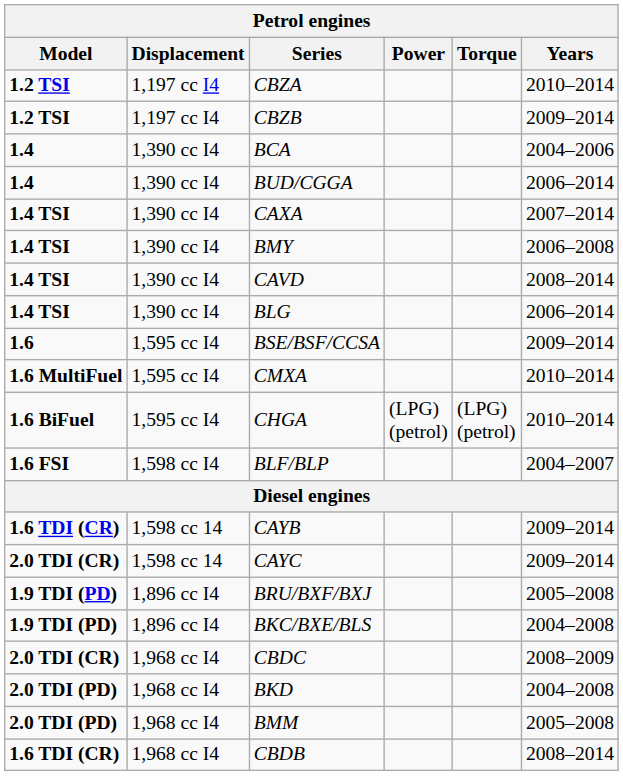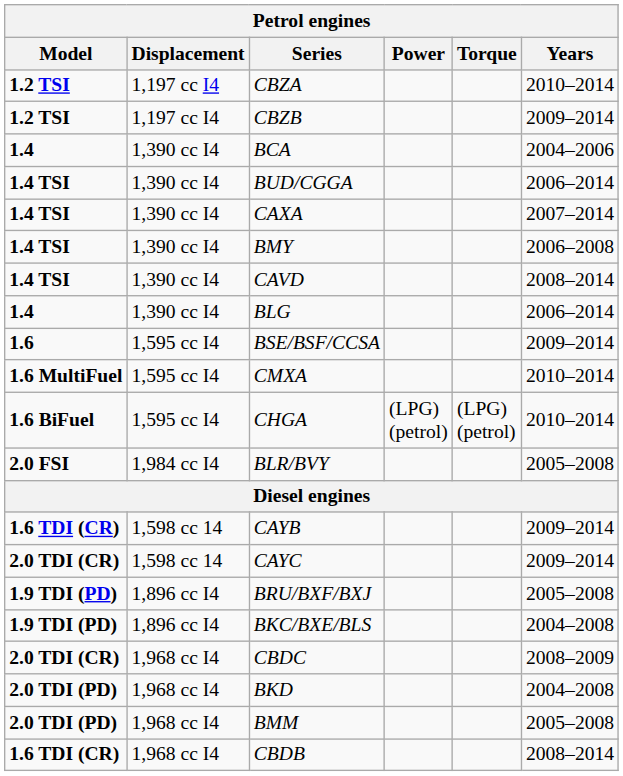 <table class="wikitable" style="text-align:left; font-size:90%;">
 <tr>
 <th colspan="6">Petrol engines</th>
 </tr>
 <tr>
 <th>Model</th>
 <th>Displacement</th>
 <th>Series</th>
 <th>Power</th>
 <th>Torque</th>
 <th>Years</th>
 </tr>
 <tr>
 <td><strong>1.2 <a href='#'>TSI</a></strong></td>
 <td>1,197 cc <a href='#'>I4</a></td>
 <td><em>CBZA</em></td>
 <td></td>
 <td></td>
 <td>2010–2014</td>
 </tr>
 <tr>
 <td><strong>1.2 TSI</strong></td>
 <td>1,197 cc I4</td>
 <td><em>CBZB</em></td>
 <td></td>
 <td></td>
 <td>2009–2014</td>
 </tr>
 <tr>
 <td><strong>1.4</strong></td>
 <td>1,390 cc I4</td>
 <td><em>BCA</em></td>
 <td></td>
 <td></td>
 <td>2004–2006</td>
 </tr>
 <tr>
-<td><strong>1.4</strong></td>
+<td><strong>1.4 TSI</strong></td>
 <td>1,390 cc I4</td>
 <td><em>BUD/CGGA</em></td>
 <td></td>
 <td></td>
 <td>2006–2014</td>
 </tr>
 <tr>
 <td><strong>1.4 TSI</strong></td>
 <td>1,390 cc I4</td>
 <td><em>CAXA</em></td>
 <td></td>
 <td></td>
 <td>2007–2014</td>
 </tr>
 <tr>
 <td><strong>1.4 TSI</strong></td>
 <td>1,390 cc I4</td>
 <td><em>BMY</em></td>
 <td></td>
 <td></td>
 <td>2006–2008</td>
 </tr>
 <tr>
 <td><strong>1.4 TSI</strong></td>
 <td>1,390 cc I4</td>
 <td><em>CAVD</em></td>
 <td></td>
 <td></td>
 <td>2008–2014</td>
 </tr>
 <tr>
-<td><strong>1.4 TSI</strong></td>
+<td><strong>1.4</strong></td>
 <td>1,390 cc I4</td>
 <td><em>BLG</em></td>
 <td></td>
 <td></td>
 <td>2006–2014</td>
 </tr>
 <tr>
 <td><strong>1.6</strong></td>
 <td>1,595 cc I4</td>
 <td><em>BSE/BSF/CCSA</em></td>
 <td></td>
 <td></td>
 <td>2009–2014</td>
 </tr>
 <tr>
 <td><strong>1.6 MultiFuel</strong></td>
 <td>1,595 cc I4</td>
 <td><em>CMXA</em></td>
 <td></td>
 <td></td>
 <td>2010–2014</td>
 </tr>
 <tr>
 <td><strong>1.6 BiFuel</strong></td>
 <td>1,595 cc I4</td>
 <td><em>CHGA</em></td>
 <td> (LPG)<br> (petrol)</td>
 <td> (LPG)<br> (petrol)</td>
 <td>2010–2014</td>
 </tr>
 <tr>
-<td><strong>1.6 FSI</strong></td>
-<td>1,598 cc I4</td>
-<td><em>BLF/BLP</em></td>
+<td><strong>2.0 FSI</strong></td>
+<td>1,984 cc I4</td>
+<td><em>BLR/BVY</em></td>
 <td></td>
 <td></td>
-<td>2004–2007</td>
+<td>2005–2008</td>
 </tr>
 <tr>
 <th colspan="6">Diesel engines</th>
 </tr>
 <tr>
 <td><strong>1.6 <a href='#'>TDI</a> (<a href='#'>CR</a>)</strong></td>
 <td>1,598 cc 14</td>
 <td><em>CAYB</em></td>
 <td></td>
 <td></td>
 <td>2009–2014</td>
 </tr>
 <tr>
 <td><strong>2.0 TDI (CR)</strong></td>
 <td>1,598 cc 14</td>
 <td><em>CAYC</em></td>
 <td></td>
 <td></td>
 <td>2009–2014</td>
 </tr>
 <tr>
 <td><strong>1.9 TDI (<a href='#'>PD</a>)</strong></td>
 <td>1,896 cc I4</td>
 <td><em>BRU/BXF/BXJ</em></td>
 <td></td>
 <td></td>
 <td>2005–2008</td>
 </tr>
 <tr>
 <td><strong>1.9 TDI (PD)</strong></td>
 <td>1,896 cc I4</td>
 <td><em>BKC/BXE/BLS</em></td>
 <td></td>
 <td></td>
 <td>2004–2008</td>
 </tr>
 <tr>
 <td><strong>2.0 TDI (CR)</strong></td>
 <td>1,968 cc I4</td>
 <td><em>CBDC</em></td>
 <td></td>
 <td></td>
 <td>2008–2009</td>
 </tr>
 <tr>
 <td><strong>2.0 TDI (PD)</strong></td>
 <td>1,968 cc I4</td>
 <td><em>BKD</em></td>
 <td></td>
 <td></td>
 <td>2004–2008</td>
 </tr>
 <tr>
 <td><strong>2.0 TDI (PD)</strong></td>
 <td>1,968 cc I4</td>
 <td><em>BMM</em></td>
 <td></td>
 <td></td>
 <td>2005–2008</td>
 </tr>
 <tr>
 <td><strong>1.6 TDI (CR)</strong></td>
 <td>1,968 cc I4</td>
 <td><em>CBDB</em></td>
 <td></td>
 <td></td>
 <td>2008–2014</td>
 </tr>
 </table>
